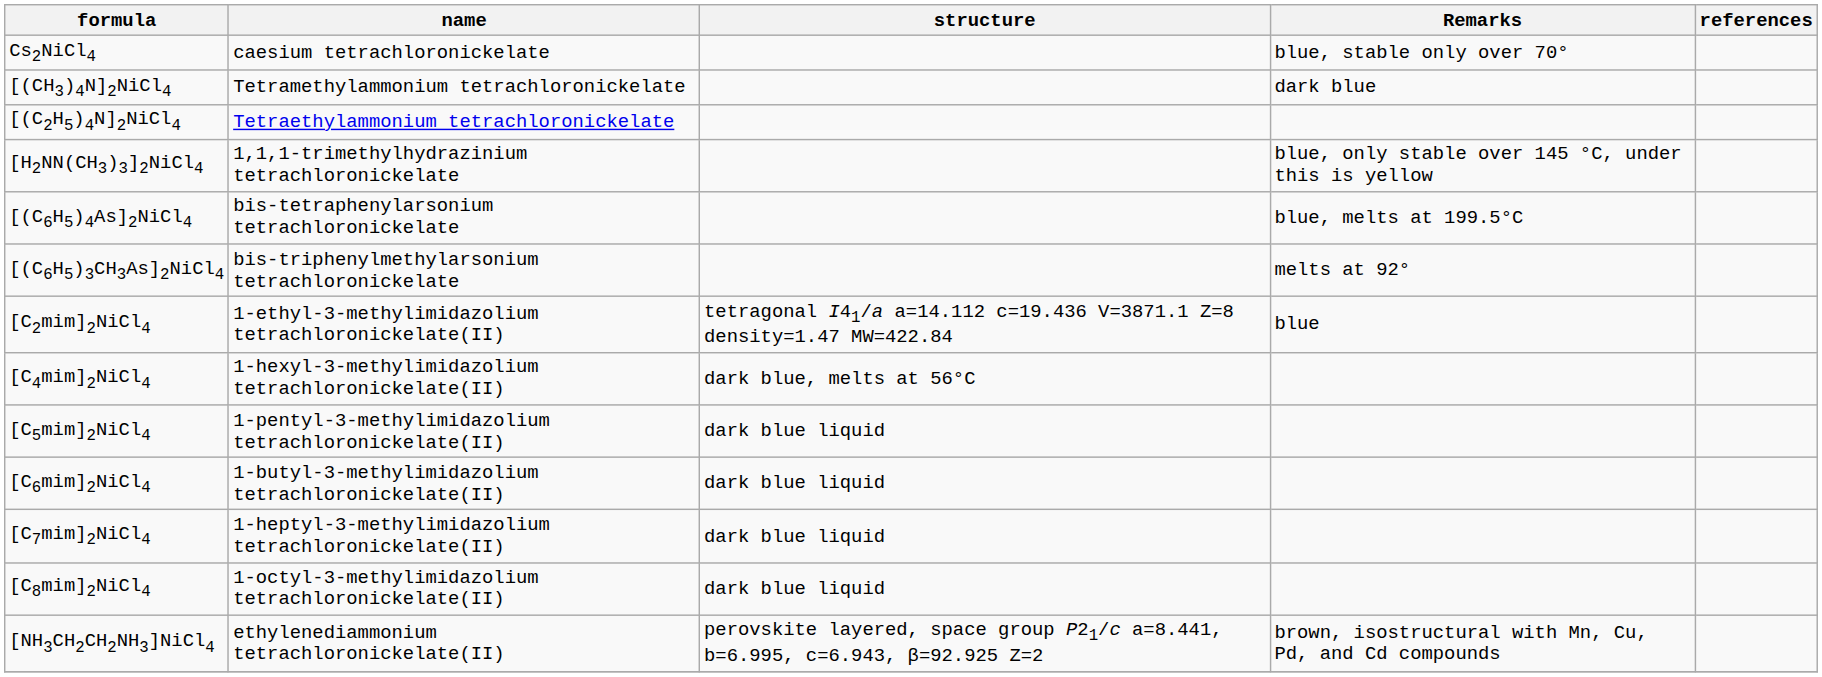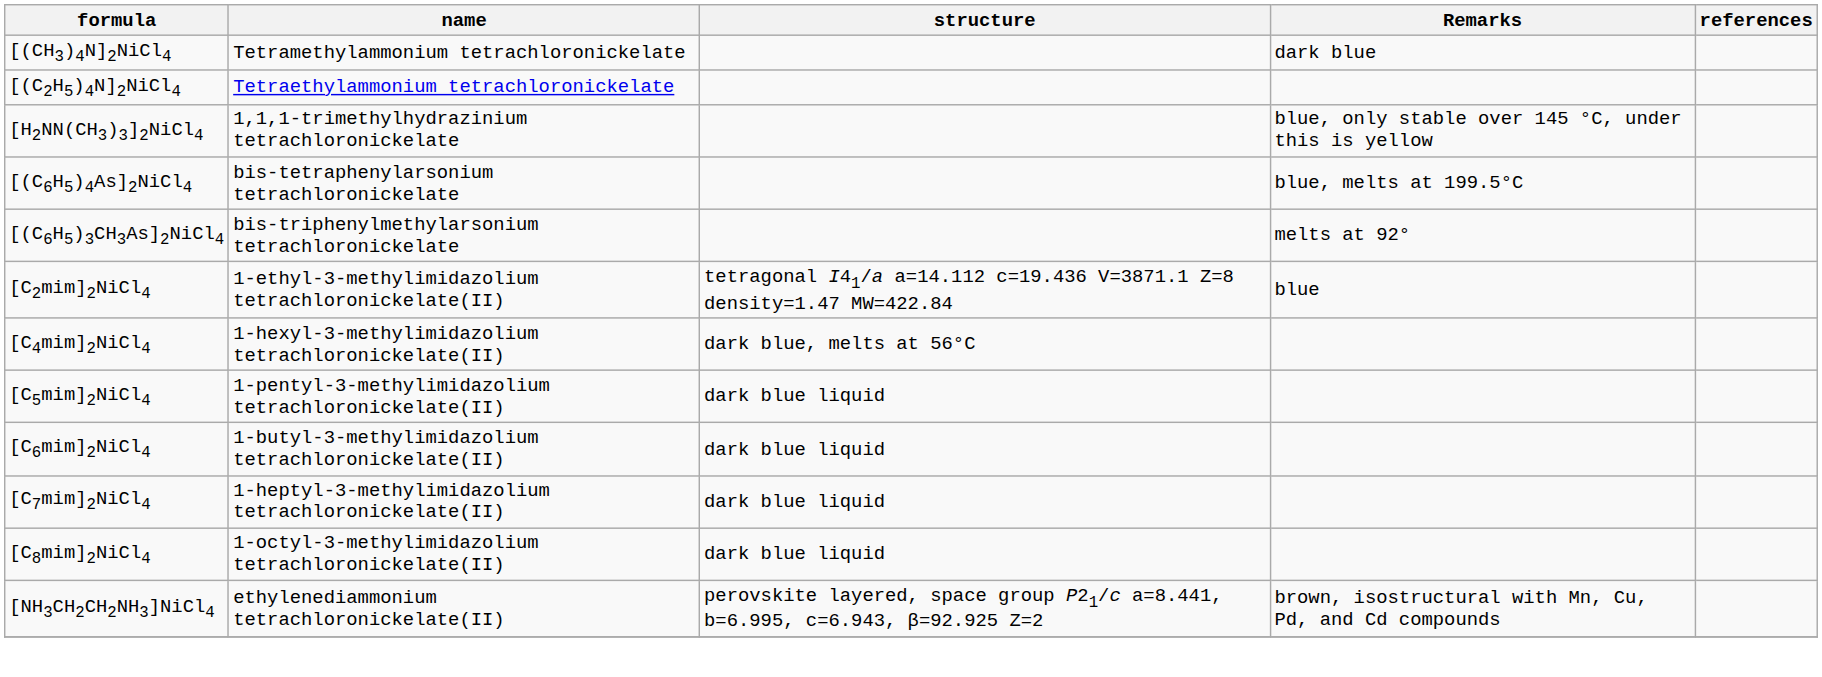 <table class="wikitable">
 <tr>
 <th>formula</th>
 <th>name</th>
 <th>structure</th>
 <th>Remarks</th>
 <th>references</th>
-</tr>
-<tr>
-<td>Cs<sub>2</sub>NiCl<sub>4</sub></td>
-<td>caesium tetrachloronickelate</td>
-<td></td>
-<td>blue, stable only over 70°</td>
-<td></td>
 </tr>
 <tr>
 <td>[(CH<sub>3</sub>)<sub>4</sub>N]<sub>2</sub>NiCl<sub>4</sub></td>
 <td>Tetramethylammonium tetrachloronickelate</td>
 <td></td>
 <td>dark blue</td>
 <td></td>
 </tr>
 <tr>
 <td>[(C<sub>2</sub>H<sub>5</sub>)<sub>4</sub>N]<sub>2</sub>NiCl<sub>4</sub></td>
 <td><a href='#'>Tetraethylammonium tetrachloronickelate</a></td>
 <td></td>
 <td></td>
 <td></td>
 </tr>
 <tr>
 <td>[H<sub>2</sub>NN(CH<sub>3</sub>)<sub>3</sub>]<sub>2</sub>NiCl<sub>4</sub></td>
 <td>1,1,1-trimethylhydrazinium tetrachloronickelate</td>
 <td></td>
 <td>blue, only stable over 145 °C, under this is yellow</td>
 <td></td>
 </tr>
 <tr>
 <td>[(C<sub>6</sub>H<sub>5</sub>)<sub>4</sub>As]<sub>2</sub>NiCl<sub>4</sub></td>
 <td>bis-tetraphenylarsonium tetrachloronickelate</td>
 <td></td>
 <td>blue, melts at 199.5°C</td>
 <td></td>
 </tr>
 <tr>
 <td>[(C<sub>6</sub>H<sub>5</sub>)<sub>3</sub>CH<sub>3</sub>As]<sub>2</sub>NiCl<sub>4</sub></td>
 <td>bis-triphenylmethylarsonium tetrachloronickelate</td>
 <td></td>
 <td>melts at 92°</td>
 <td></td>
 </tr>
 <tr>
 <td>[C<sub>2</sub>mim]<sub>2</sub>NiCl<sub>4</sub></td>
 <td>1-ethyl-3-methylimidazolium tetrachloronickelate(II)</td>
 <td>tetragonal <em>I</em>4<sub>1</sub>/<em>a</em> a=14.112 c=19.436 V=3871.1 Z=8 density=1.47 MW=422.84</td>
 <td>blue</td>
 <td></td>
 </tr>
 <tr>
 <td>[C<sub>4</sub>mim]<sub>2</sub>NiCl<sub>4</sub></td>
 <td>1-hexyl-3-methylimidazolium tetrachloronickelate(II)</td>
 <td>dark blue, melts at 56°C</td>
 <td></td>
 <td></td>
 </tr>
 <tr>
 <td>[C<sub>5</sub>mim]<sub>2</sub>NiCl<sub>4</sub></td>
 <td>1-pentyl-3-methylimidazolium tetrachloronickelate(II)</td>
 <td>dark blue liquid</td>
 <td></td>
 <td></td>
 </tr>
 <tr>
 <td>[C<sub>6</sub>mim]<sub>2</sub>NiCl<sub>4</sub></td>
 <td>1-butyl-3-methylimidazolium tetrachloronickelate(II)</td>
 <td>dark blue liquid</td>
 <td></td>
 <td></td>
 </tr>
 <tr>
 <td>[C<sub>7</sub>mim]<sub>2</sub>NiCl<sub>4</sub></td>
 <td>1-heptyl-3-methylimidazolium tetrachloronickelate(II)</td>
 <td>dark blue liquid</td>
 <td></td>
 <td></td>
 </tr>
 <tr>
 <td>[C<sub>8</sub>mim]<sub>2</sub>NiCl<sub>4</sub></td>
 <td>1-octyl-3-methylimidazolium tetrachloronickelate(II)</td>
 <td>dark blue liquid</td>
 <td></td>
 <td></td>
 </tr>
 <tr>
 <td>[NH<sub>3</sub>CH<sub>2</sub>CH<sub>2</sub>NH<sub>3</sub>]NiCl<sub>4</sub></td>
 <td>ethylenediammonium tetrachloronickelate(II)</td>
 <td>perovskite layered, space group <em>P</em>2<sub>1</sub>/<em>c</em> a=8.441, b=6.995, c=6.943, β=92.925 Z=2</td>
 <td>brown, isostructural with Mn, Cu, Pd, and Cd compounds</td>
 <td></td>
 </tr>
 <tr>
 </tr>
 </table>
